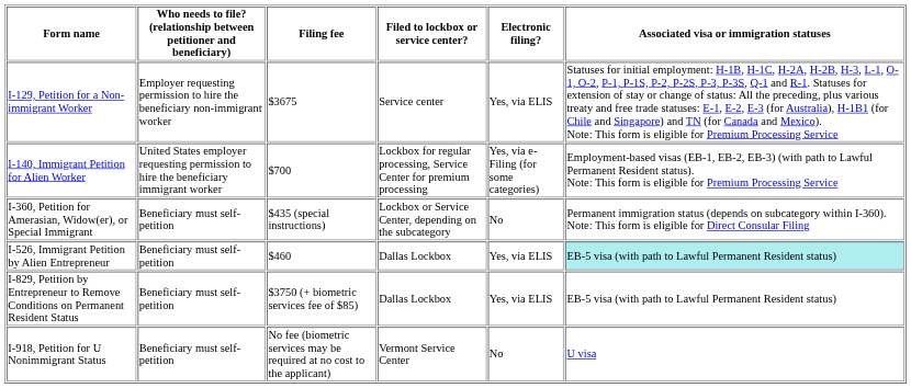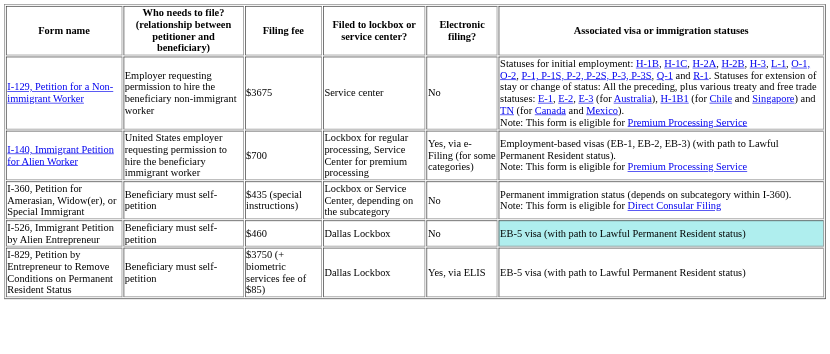 <table class="sortable" border="1">
 <tr>
 <th>Form name</th>
 <th>Who needs to file? (relationship between petitioner and beneficiary)</th>
 <th>Filing fee</th>
 <th>Filed to lockbox or service center?</th>
 <th>Electronic filing?</th>
 <th>Associated visa or immigration statuses</th>
 </tr>
 <tr>
 <td><a href='#'>I-129, Petition for a Non-immigrant Worker</a></td>
 <td>Employer requesting permission to hire the beneficiary non-immigrant worker</td>
 <td>$3675</td>
 <td>Service center</td>
-<td>Yes, via ELIS</td>
+<td>No</td>
 <td>Statuses for initial employment: <a href='#'>H-1B</a>, <a href='#'>H-1C</a>, <a href='#'>H-2A</a>, <a href='#'>H-2B</a>, <a href='#'>H-3</a>, <a href='#'>L-1</a>, <a href='#'>O-1, O-2</a>, <a href='#'>P-1, P-1S, P-2, P-2S, P-3, P-3S</a>, <a href='#'>Q-1</a> and <a href='#'>R-1</a>. Statuses for extension of stay or change of status: All the preceding, plus various treaty and free trade statuses: <a href='#'>E-1</a>, <a href='#'>E-2</a>, <a href='#'>E-3</a> (for <a href='#'>Australia</a>), <a href='#'>H-1B1</a> (for <a href='#'>Chile</a> and <a href='#'>Singapore</a>) and <a href='#'>TN</a> (for <a href='#'>Canada</a> and <a href='#'>Mexico</a>).<br>Note: This form is eligible for <a href='#'>Premium Processing Service</a></td>
 </tr>
 <tr>
 <td><a href='#'>I-140, Immigrant Petition for Alien Worker</a></td>
 <td>United States employer requesting permission to hire the beneficiary immigrant worker</td>
 <td>$700</td>
 <td>Lockbox for regular processing, Service Center for premium processing</td>
 <td>Yes, via e-Filing (for some categories)</td>
 <td>Employment-based visas (EB-1, EB-2, EB-3) (with path to Lawful Permanent Resident status).<br>Note: This form is eligible for <a href='#'>Premium Processing Service</a></td>
 </tr>
 <tr>
 <td>I-360, Petition for Amerasian, Widow(er), or Special Immigrant</td>
 <td>Beneficiary must self-petition</td>
 <td>$435 (special instructions)</td>
 <td>Lockbox or Service Center, depending on the subcategory</td>
 <td>No</td>
 <td>Permanent immigration status (depends on subcategory within I-360).<br>Note: This form is eligible for <a href='#'>Direct Consular Filing</a></td>
 </tr>
 <tr>
 <td>I-526, Immigrant Petition by Alien Entrepreneur</td>
 <td>Beneficiary must self-petition</td>
 <td>$460</td>
 <td>Dallas Lockbox</td>
-<td>Yes, via ELIS</td>
+<td>No</td>
 <td style="background: paleturquoise;">EB-5 visa (with path to Lawful Permanent Resident status)</td>
 </tr>
 <tr>
 <td>I-829, Petition by Entrepreneur to Remove Conditions on Permanent Resident Status</td>
 <td>Beneficiary must self-petition</td>
 <td>$3750 (+ biometric services fee of $85)</td>
 <td>Dallas Lockbox</td>
 <td>Yes, via ELIS</td>
 <td>EB-5 visa (with path to Lawful Permanent Resident status)</td>
 </tr>
-<tr>
-<td>I-918, Petition for U Nonimmigrant Status</td>
-<td>Beneficiary must self-petition</td>
-<td>No fee (biometric services may be required at no cost to the applicant)</td>
-<td>Vermont Service Center</td>
-<td>No</td>
-<td><a href='#'>U visa</a></td>
-</tr>
 </table>
